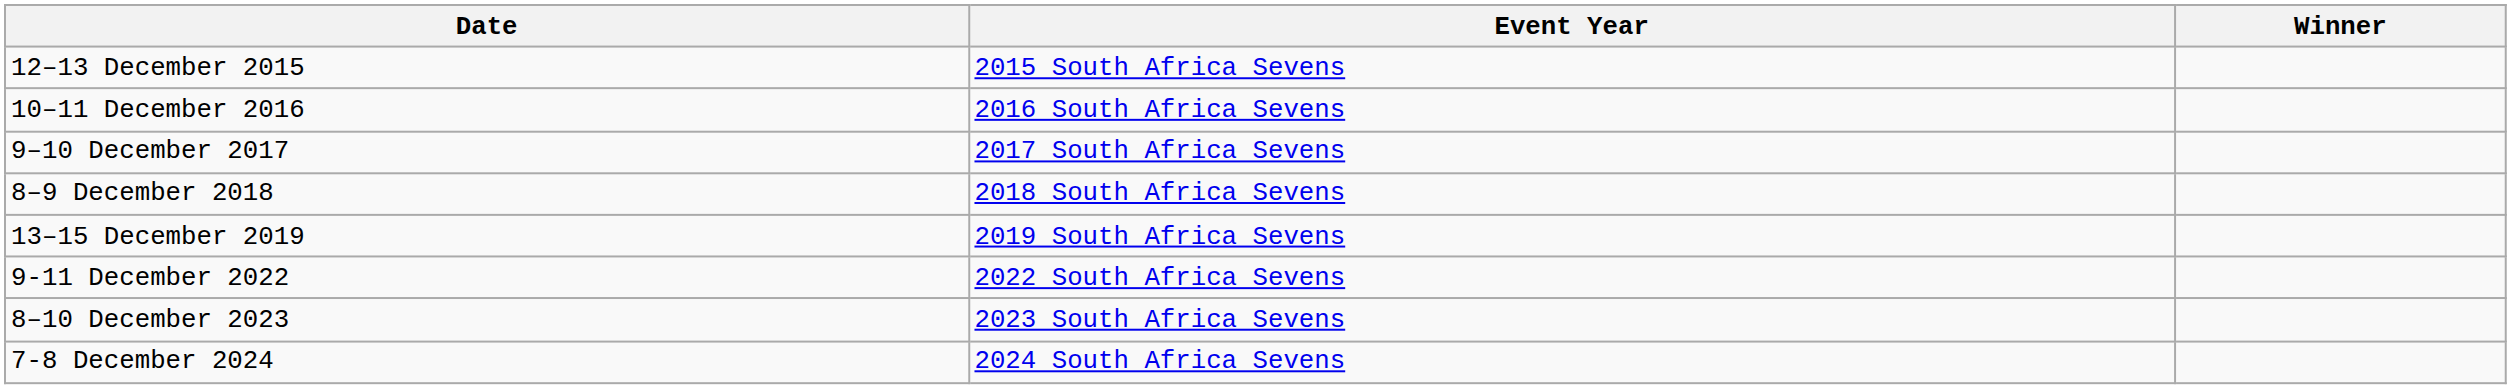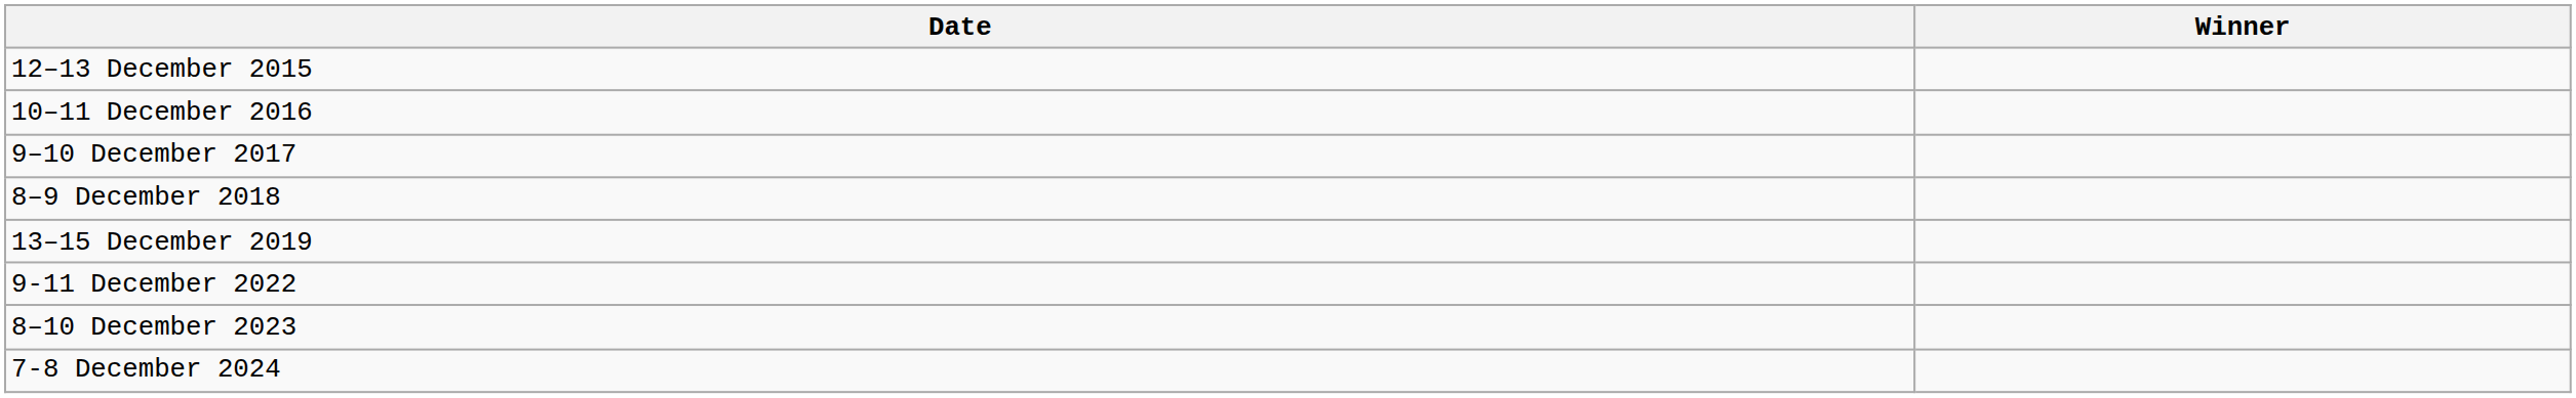 <table class="wikitable"  style="text-align:left; width:100%;">
 <tr>
 <th>Date</th>
-<th>Event Year</th>
 <th>Winner</th>
 </tr>
 <tr>
 <td>12–13 December 2015</td>
-<td><a href='#'>2015 South Africa Sevens</a></td>
 <td></td>
 </tr>
 <tr>
 <td>10–11 December 2016</td>
-<td><a href='#'>2016 South Africa Sevens</a></td>
 <td></td>
 </tr>
 <tr>
 <td>9–10 December 2017</td>
-<td><a href='#'>2017 South Africa Sevens</a></td>
 <td></td>
 </tr>
 <tr>
 <td>8–9 December 2018</td>
-<td><a href='#'>2018 South Africa Sevens</a></td>
 <td></td>
 </tr>
 <tr>
 <td>13–15 December 2019</td>
-<td><a href='#'>2019 South Africa Sevens</a></td>
 <td></td>
 </tr>
 <tr>
 <td>9-11 December 2022</td>
-<td><a href='#'>2022 South Africa Sevens</a></td>
 <td></td>
 </tr>
 <tr>
 <td>8–10 December 2023</td>
-<td><a href='#'>2023 South Africa Sevens</a></td>
 <td><br></td>
 </tr>
 <tr>
 <td>7-8 December 2024</td>
-<td><a href='#'>2024 South Africa Sevens</a></td>
 <td><br></td>
 </tr>
 </table>
